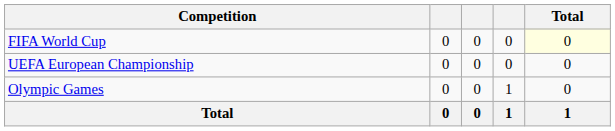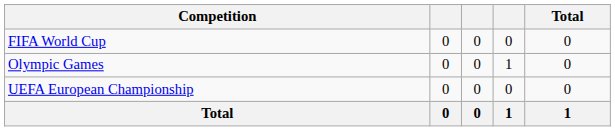 <table class="wikitable" style="width:30%; font-size:90%; text-align:center;">
 <tr>
 <th>Competition</th>
 <th></th>
 <th></th>
 <th></th>
 <th>Total</th>
 </tr>
 <tr>
 <td align=left><a href='#'>FIFA World Cup</a></td>
 <td>0</td>
 <td>0</td>
 <td>0</td>
-<td style="background: lightyellow;">0</td>
-</tr>
-<tr>
-<td align="left"><a href='#'>UEFA European Championship</a></td>
-<td>0</td>
-<td>0</td>
-<td>0</td>
 <td>0</td>
 </tr>
 <tr>
 <td align="left"><a href='#'>Olympic Games</a></td>
 <td>0</td>
 <td>0</td>
 <td>1</td>
 <td>0</td>
 </tr>
 <tr>
+<td align="left"><a href='#'>UEFA European Championship</a></td>
+<td>0</td>
+<td>0</td>
+<td>0</td>
+<td>0</td>
+</tr>
+<tr>
 <th>Total</th>
 <th>0</th>
 <th>0</th>
 <th>1</th>
 <th>1</th>
 </tr>
 </table>
